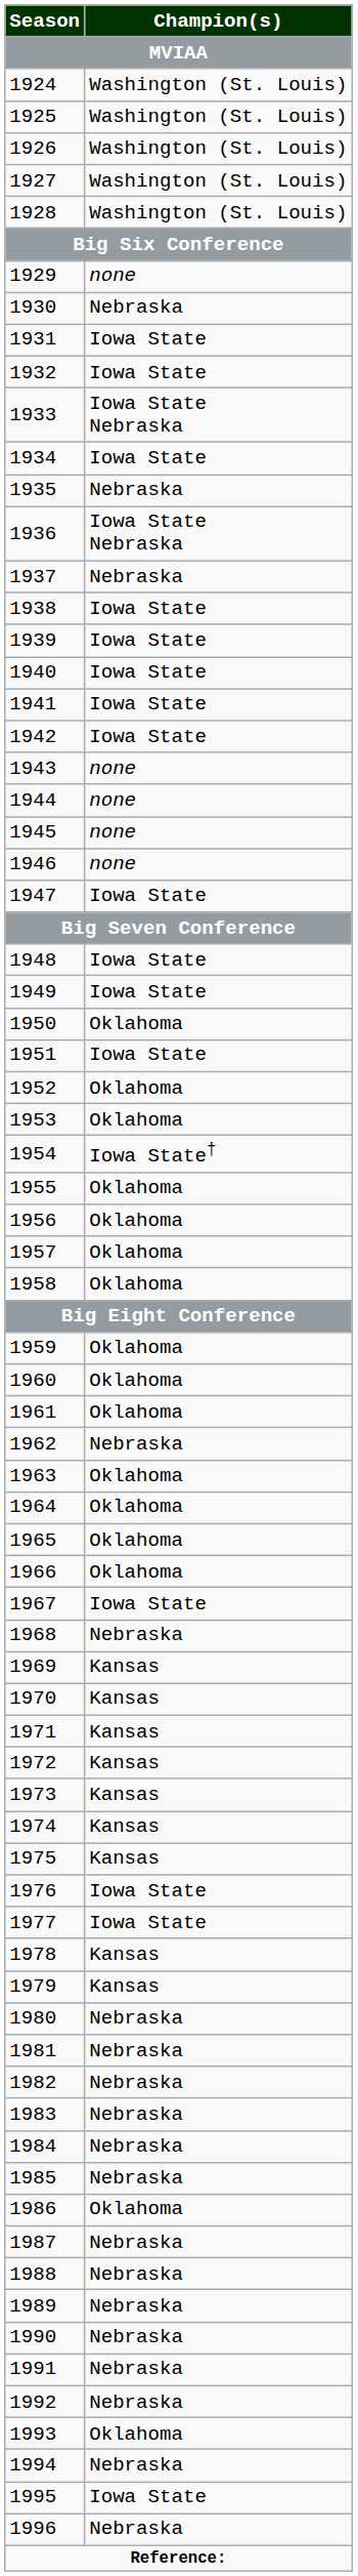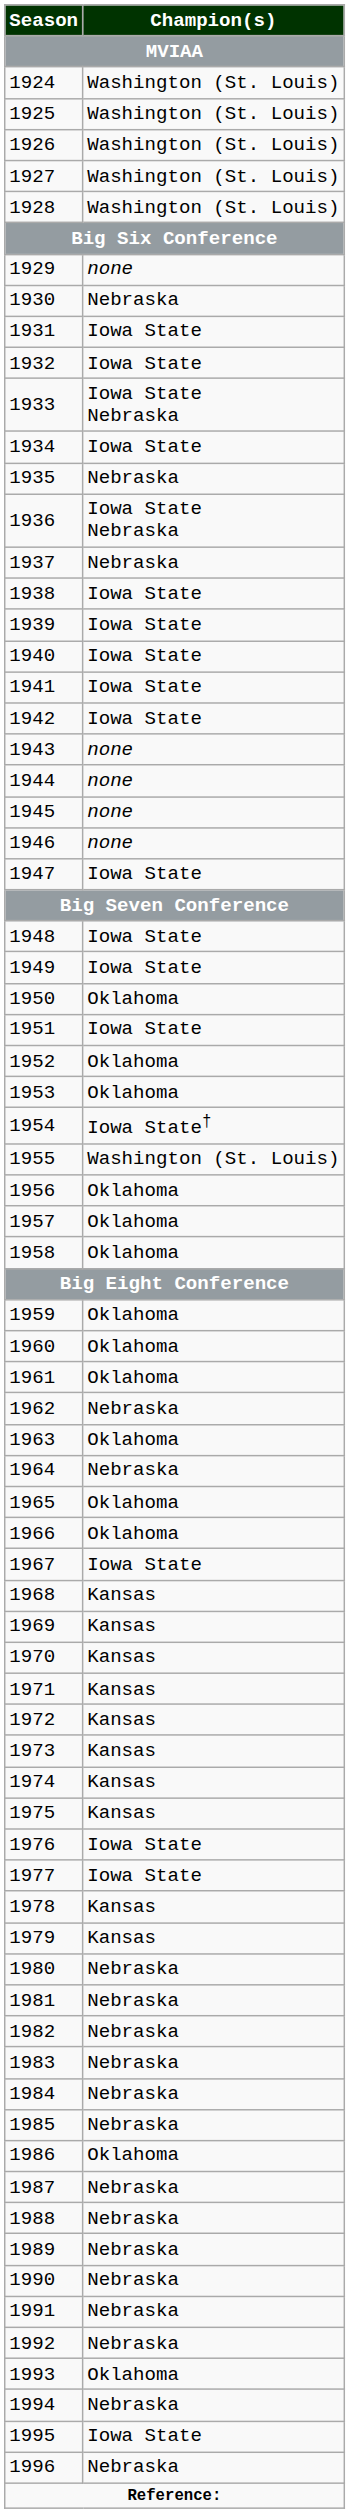 <table class="wikitable">
 <tr>
 <th style="background:#003300;color:white;">Season</th>
 <th style="background:#003300;color:white;">Champion(s)</th>
 </tr>
 <tr>
 <th colspan="2" style="background:#949CA1;color:white;"><strong>MVIAA</strong></th>
 </tr>
 <tr>
 <td>1924</td>
 <td>Washington (St. Louis)</td>
 </tr>
 <tr>
 <td>1925</td>
 <td>Washington (St. Louis)</td>
 </tr>
 <tr>
 <td>1926</td>
 <td>Washington (St. Louis)</td>
 </tr>
 <tr>
 <td>1927</td>
 <td>Washington (St. Louis)</td>
 </tr>
 <tr>
 <td>1928</td>
 <td>Washington (St. Louis)</td>
 </tr>
 <tr>
 <th colspan="2" style="background:#949CA1;color:white;"><strong>Big Six Conference</strong></th>
 </tr>
 <tr>
 <td>1929</td>
 <td><em>none</em></td>
 </tr>
 <tr>
 <td>1930</td>
 <td>Nebraska</td>
 </tr>
 <tr>
 <td>1931</td>
 <td>Iowa State</td>
 </tr>
 <tr>
 <td>1932</td>
 <td>Iowa State</td>
 </tr>
 <tr>
 <td>1933</td>
 <td>Iowa State<br>Nebraska</td>
 </tr>
 <tr>
 <td>1934</td>
 <td>Iowa State</td>
 </tr>
 <tr>
 <td>1935</td>
 <td>Nebraska</td>
 </tr>
 <tr>
 <td>1936</td>
 <td>Iowa State<br>Nebraska</td>
 </tr>
 <tr>
 <td>1937</td>
 <td>Nebraska</td>
 </tr>
 <tr>
 <td>1938</td>
 <td>Iowa State</td>
 </tr>
 <tr>
 <td>1939</td>
 <td>Iowa State</td>
 </tr>
 <tr>
 <td>1940</td>
 <td>Iowa State</td>
 </tr>
 <tr>
 <td>1941</td>
 <td>Iowa State</td>
 </tr>
 <tr>
 <td>1942</td>
 <td>Iowa State</td>
 </tr>
 <tr>
 <td>1943</td>
 <td><em>none</em></td>
 </tr>
 <tr>
 <td>1944</td>
 <td><em>none</em></td>
 </tr>
 <tr>
 <td>1945</td>
 <td><em>none</em></td>
 </tr>
 <tr>
 <td>1946</td>
 <td><em>none</em></td>
 </tr>
 <tr>
 <td>1947</td>
 <td>Iowa State</td>
 </tr>
 <tr>
 <th colspan="2" style="background:#949CA1;color:white;"><strong>Big Seven Conference</strong></th>
 </tr>
 <tr>
 <td>1948</td>
 <td>Iowa State</td>
 </tr>
 <tr>
 <td>1949</td>
 <td>Iowa State</td>
 </tr>
 <tr>
 <td>1950</td>
 <td>Oklahoma</td>
 </tr>
 <tr>
 <td>1951</td>
 <td>Iowa State</td>
 </tr>
 <tr>
 <td>1952</td>
 <td>Oklahoma</td>
 </tr>
 <tr>
 <td>1953</td>
 <td>Oklahoma</td>
 </tr>
 <tr>
 <td>1954</td>
 <td>Iowa State<sup>†</sup></td>
 </tr>
 <tr>
 <td>1955</td>
-<td>Oklahoma</td>
+<td>Washington (St. Louis)</td>
 </tr>
 <tr>
 <td>1956</td>
 <td>Oklahoma</td>
 </tr>
 <tr>
 <td>1957</td>
 <td>Oklahoma</td>
 </tr>
 <tr>
 <td>1958</td>
 <td>Oklahoma</td>
 </tr>
 <tr>
 <th colspan="2" style="background:#949CA1;color:white;"><strong>Big Eight Conference</strong></th>
 </tr>
 <tr>
 <td>1959</td>
 <td>Oklahoma</td>
 </tr>
 <tr>
 <td>1960</td>
 <td>Oklahoma</td>
 </tr>
 <tr>
 <td>1961</td>
 <td>Oklahoma</td>
 </tr>
 <tr>
 <td>1962</td>
 <td>Nebraska</td>
 </tr>
 <tr>
 <td>1963</td>
 <td>Oklahoma</td>
 </tr>
 <tr>
 <td>1964</td>
-<td>Oklahoma</td>
+<td>Nebraska</td>
 </tr>
 <tr>
 <td>1965</td>
 <td>Oklahoma</td>
 </tr>
 <tr>
 <td>1966</td>
 <td>Oklahoma</td>
 </tr>
 <tr>
 <td>1967</td>
 <td>Iowa State</td>
 </tr>
 <tr>
 <td>1968</td>
-<td>Nebraska</td>
+<td>Kansas</td>
 </tr>
 <tr>
 <td>1969</td>
 <td>Kansas</td>
 </tr>
 <tr>
 <td>1970</td>
 <td>Kansas</td>
 </tr>
 <tr>
 <td>1971</td>
 <td>Kansas</td>
 </tr>
 <tr>
 <td>1972</td>
 <td>Kansas</td>
 </tr>
 <tr>
 <td>1973</td>
 <td>Kansas</td>
 </tr>
 <tr>
 <td>1974</td>
 <td>Kansas</td>
 </tr>
 <tr>
 <td>1975</td>
 <td>Kansas</td>
 </tr>
 <tr>
 <td>1976</td>
 <td>Iowa State</td>
 </tr>
 <tr>
 <td>1977</td>
 <td>Iowa State</td>
 </tr>
 <tr>
 <td>1978</td>
 <td>Kansas</td>
 </tr>
 <tr>
 <td>1979</td>
 <td>Kansas</td>
 </tr>
 <tr>
 <td>1980</td>
 <td>Nebraska</td>
 </tr>
 <tr>
 <td>1981</td>
 <td>Nebraska</td>
 </tr>
 <tr>
 <td>1982</td>
 <td>Nebraska</td>
 </tr>
 <tr>
 <td>1983</td>
 <td>Nebraska</td>
 </tr>
 <tr>
 <td>1984</td>
 <td>Nebraska</td>
 </tr>
 <tr>
 <td>1985</td>
 <td>Nebraska</td>
 </tr>
 <tr>
 <td>1986</td>
 <td>Oklahoma</td>
 </tr>
 <tr>
 <td>1987</td>
 <td>Nebraska</td>
 </tr>
 <tr>
 <td>1988</td>
 <td>Nebraska</td>
 </tr>
 <tr>
 <td>1989</td>
 <td>Nebraska</td>
 </tr>
 <tr>
 <td>1990</td>
 <td>Nebraska</td>
 </tr>
 <tr>
 <td>1991</td>
 <td>Nebraska</td>
 </tr>
 <tr>
 <td>1992</td>
 <td>Nebraska</td>
 </tr>
 <tr>
 <td>1993</td>
 <td>Oklahoma</td>
 </tr>
 <tr>
 <td>1994</td>
 <td>Nebraska</td>
 </tr>
 <tr>
 <td>1995</td>
 <td>Iowa State</td>
 </tr>
 <tr>
 <td>1996</td>
 <td>Nebraska</td>
 </tr>
 <tr>
 <td colspan="2"  style="font-size:8pt; text-align:center;"><strong>Reference:</strong></td>
 </tr>
 </table>
